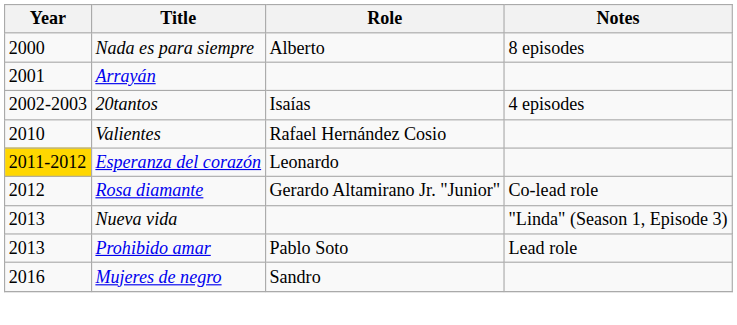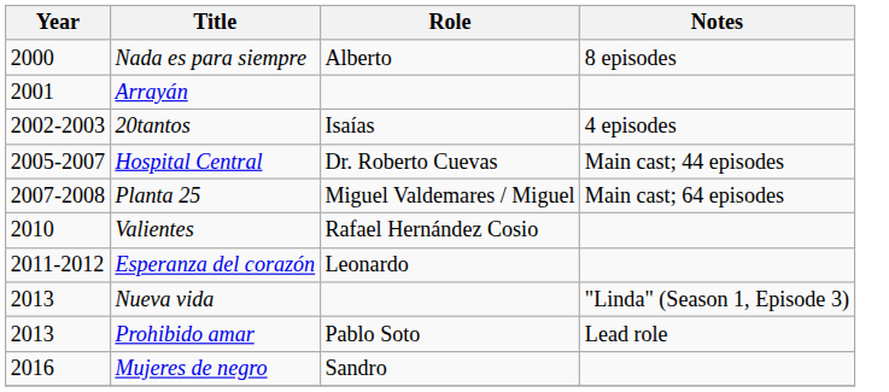 <table class="wikitable sortable">
 <tr>
 <th>Year</th>
 <th>Title</th>
 <th>Role</th>
 <th>Notes</th>
 </tr>
 <tr>
 <td>2000</td>
 <td><em>Nada es para siempre</em></td>
 <td>Alberto</td>
 <td>8 episodes</td>
 </tr>
 <tr>
 <td>2001</td>
 <td><em><a href='#'>Arrayán</a></em></td>
 <td></td>
 <td></td>
 </tr>
 <tr>
 <td>2002-2003</td>
 <td><em>20tantos</em></td>
 <td>Isaías</td>
 <td>4 episodes</td>
 </tr>
 <tr>
+<td>2005-2007</td>
+<td><em><a href='#'>Hospital Central</a></em></td>
+<td>Dr. Roberto Cuevas</td>
+<td>Main cast; 44 episodes</td>
+</tr>
+<tr>
+<td>2007-2008</td>
+<td><em>Planta 25</em></td>
+<td>Miguel Valdemares / Miguel</td>
+<td>Main cast; 64 episodes</td>
+</tr>
+<tr>
 <td>2010</td>
 <td><em>Valientes</em></td>
 <td>Rafael Hernández Cosio</td>
 <td></td>
 </tr>
 <tr>
-<td style="background: gold;">2011-2012</td>
+<td>2011-2012</td>
 <td><em><a href='#'>Esperanza del corazón</a></em></td>
 <td>Leonardo</td>
 <td></td>
-</tr>
-<tr>
-<td>2012</td>
-<td><em><a href='#'>Rosa diamante</a></em></td>
-<td>Gerardo Altamirano Jr. "Junior"</td>
-<td>Co-lead role</td>
 </tr>
 <tr>
 <td>2013</td>
 <td><em>Nueva vida</em></td>
 <td></td>
 <td>"Linda" (Season 1, Episode 3)</td>
 </tr>
 <tr>
 <td>2013</td>
 <td><em><a href='#'>Prohibido amar</a></em></td>
 <td>Pablo Soto</td>
 <td>Lead role</td>
 </tr>
 <tr>
 <td>2016</td>
 <td><em><a href='#'>Mujeres de negro</a></em></td>
 <td>Sandro</td>
 <td></td>
 </tr>
 <tr>
 </tr>
 </table>
